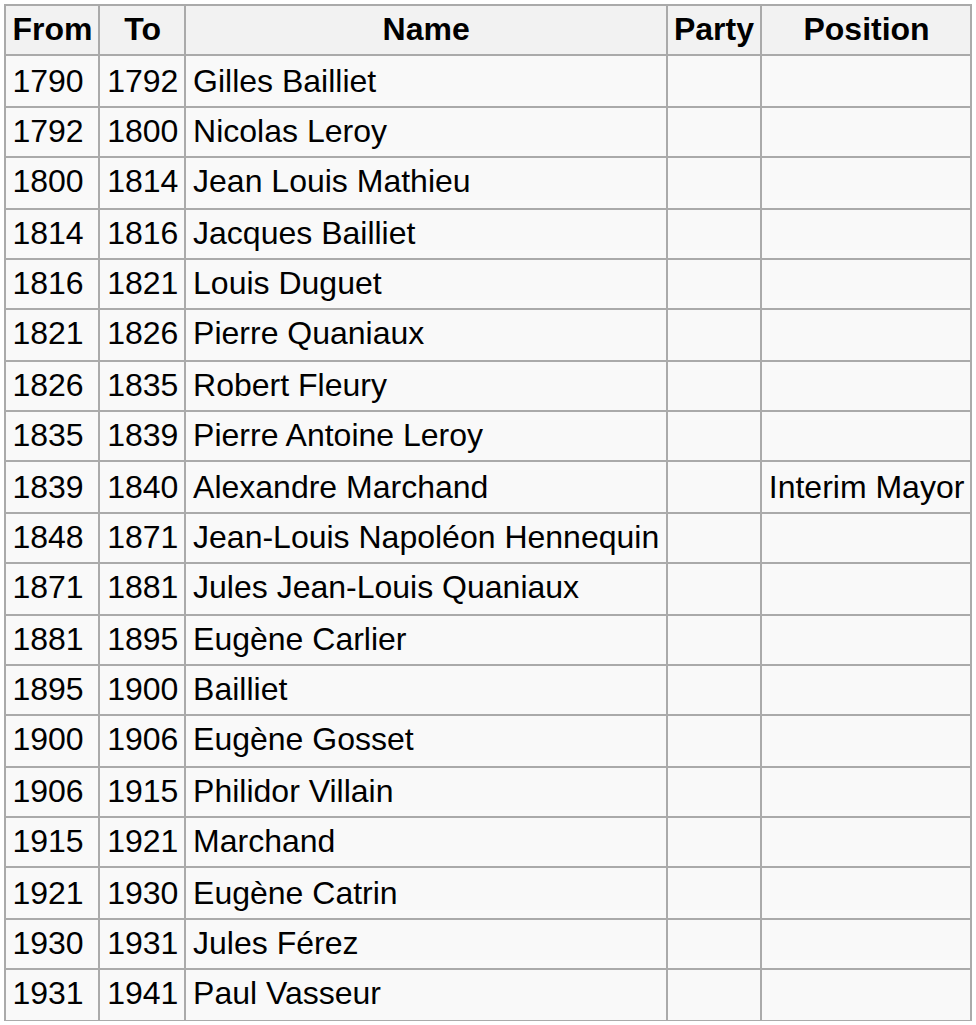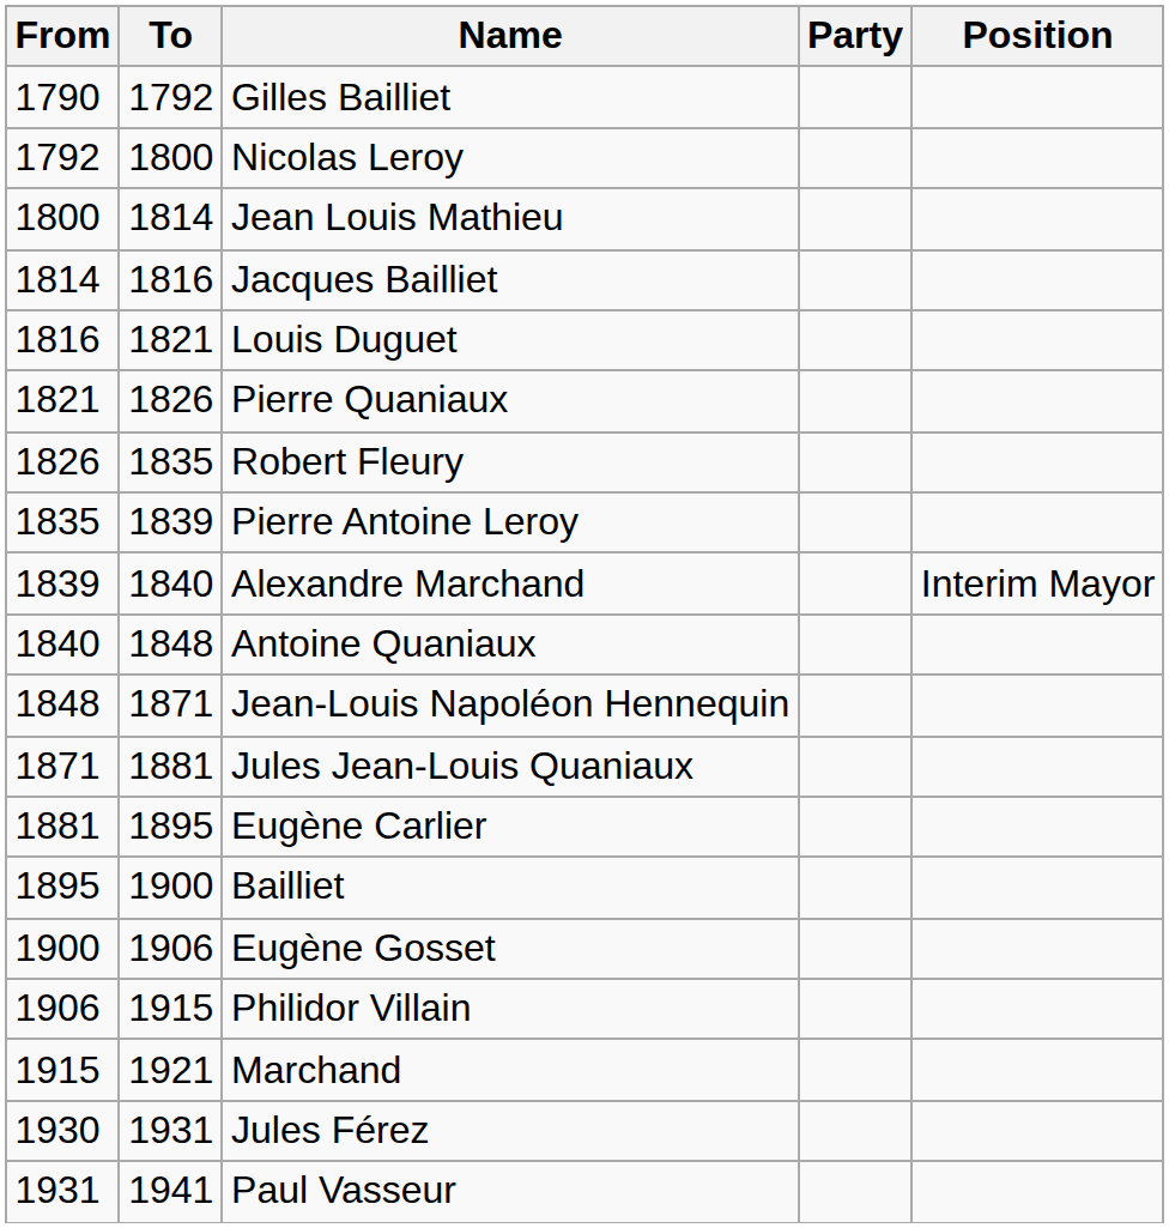 <table class="wikitable">
 <tr>
 <th>From</th>
 <th>To</th>
 <th>Name</th>
 <th>Party</th>
 <th>Position</th>
 </tr>
 <tr>
 <td>1790</td>
 <td>1792</td>
 <td>Gilles Bailliet</td>
 <td></td>
 <td></td>
 </tr>
 <tr>
 <td>1792</td>
 <td>1800</td>
 <td>Nicolas Leroy</td>
 <td></td>
 <td></td>
 </tr>
 <tr>
 <td>1800</td>
 <td>1814</td>
 <td>Jean Louis Mathieu</td>
 <td></td>
 <td></td>
 </tr>
 <tr>
 <td>1814</td>
 <td>1816</td>
 <td>Jacques Bailliet</td>
 <td></td>
 <td></td>
 </tr>
 <tr>
 <td>1816</td>
 <td>1821</td>
 <td>Louis Duguet</td>
 <td></td>
 <td></td>
 </tr>
 <tr>
 <td>1821</td>
 <td>1826</td>
 <td>Pierre Quaniaux</td>
 <td></td>
 <td></td>
 </tr>
 <tr>
 <td>1826</td>
 <td>1835</td>
 <td>Robert Fleury</td>
 <td></td>
 <td></td>
 </tr>
 <tr>
 <td>1835</td>
 <td>1839</td>
 <td>Pierre Antoine Leroy</td>
 <td></td>
 <td></td>
 </tr>
 <tr>
 <td>1839</td>
 <td>1840</td>
 <td>Alexandre Marchand</td>
 <td></td>
 <td>Interim Mayor</td>
 </tr>
 <tr>
+<td>1840</td>
+<td>1848</td>
+<td>Antoine Quaniaux</td>
+<td></td>
+<td></td>
+</tr>
+<tr>
 <td>1848</td>
 <td>1871</td>
 <td>Jean-Louis Napoléon Hennequin</td>
 <td></td>
 <td></td>
 </tr>
 <tr>
 <td>1871</td>
 <td>1881</td>
 <td>Jules Jean-Louis Quaniaux</td>
 <td></td>
 <td></td>
 </tr>
 <tr>
 <td>1881</td>
 <td>1895</td>
 <td>Eugène Carlier</td>
 <td></td>
 <td></td>
 </tr>
 <tr>
 <td>1895</td>
 <td>1900</td>
 <td>Bailliet</td>
 <td></td>
 <td></td>
 </tr>
 <tr>
 <td>1900</td>
 <td>1906</td>
 <td>Eugène Gosset</td>
 <td></td>
 <td></td>
 </tr>
 <tr>
 <td>1906</td>
 <td>1915</td>
 <td>Philidor Villain</td>
 <td></td>
 <td></td>
 </tr>
 <tr>
 <td>1915</td>
 <td>1921</td>
 <td>Marchand</td>
 <td></td>
 <td></td>
 </tr>
 <tr>
-<td>1921</td>
-<td>1930</td>
-<td>Eugène Catrin</td>
-<td></td>
-<td></td>
-</tr>
-<tr>
 <td>1930</td>
 <td>1931</td>
 <td>Jules Férez</td>
 <td></td>
 <td></td>
 </tr>
 <tr>
 <td>1931</td>
 <td>1941</td>
 <td>Paul Vasseur</td>
 <td></td>
 <td></td>
 </tr>
 </table>
